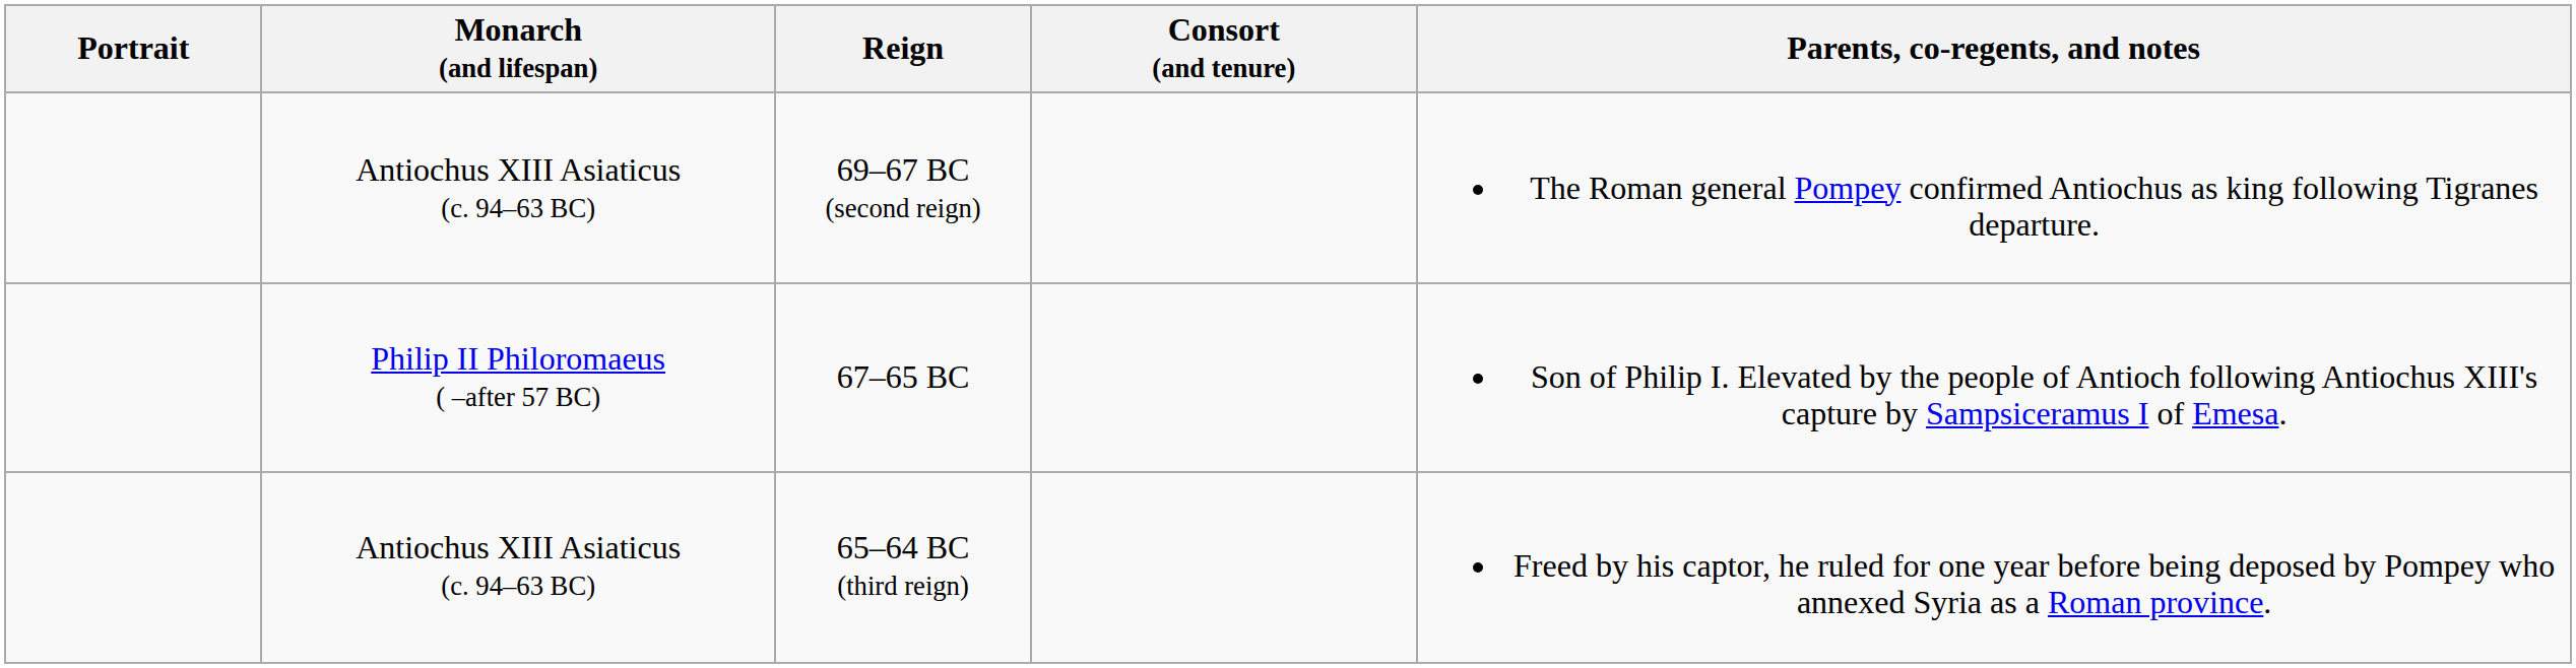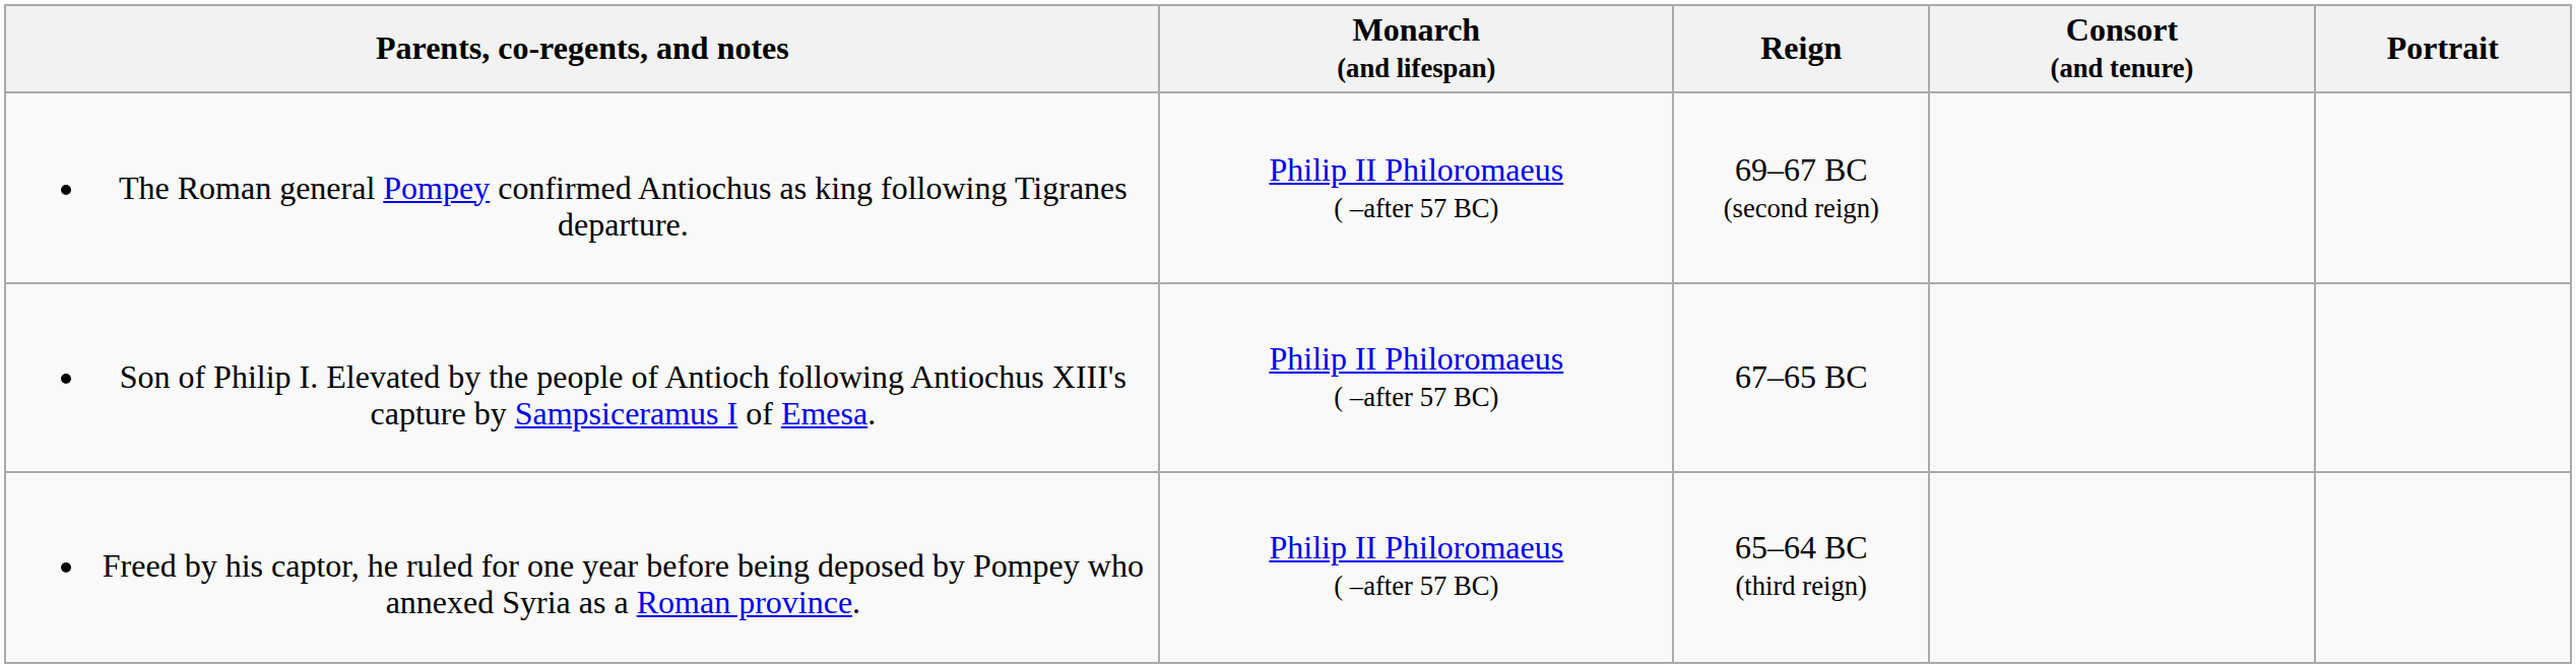 <table class="wikitable" width="100%">
 <tr>
-<th width="10%">Portrait</th>
+<th>Parents, co-regents, and notes</th>
 <th width="20%">Monarch<br><small>(and lifespan)</small></th>
 <th width="10%">Reign</th>
 <th width="15%">Consort<br><small>(and tenure)</small></th>
-<th>Parents, co-regents, and notes</th>
+<th width="10%">Portrait</th>
 </tr>
 <tr>
-<td align="center"></td>
-<td align="center">Antiochus XIII Asiaticus<br><small>(c. 94–63 BC)</small></td>
+<td align="center"><br><ul><li>The Roman general <a href='#'>Pompey</a> confirmed Antiochus as king following Tigranes departure.</li></ul></td>
+<td align="center"><a href='#'>Philip II Philoromaeus</a><br><small>( –after 57 BC)</small></td>
 <td align="center">69–67 BC<br><small>(second reign)</small></td>
 <td align="center"></td>
-<td align="center"><br><ul><li>The Roman general <a href='#'>Pompey</a> confirmed Antiochus as king following Tigranes departure.</li></ul></td>
+<td align="center"></td>
 </tr>
 <tr>
-<td align="center"></td>
+<td align="center"><br><ul><li>Son of Philip I. Elevated by the people of Antioch following Antiochus XIII's capture by <a href='#'>Sampsiceramus I</a> of <a href='#'>Emesa</a>.</li></ul></td>
 <td align="center"><a href='#'>Philip II Philoromaeus</a><br><small>( –after 57 BC)</small></td>
 <td align="center">67–65 BC</td>
 <td align="center"></td>
-<td align="center"><br><ul><li>Son of Philip I. Elevated by the people of Antioch following Antiochus XIII's capture by <a href='#'>Sampsiceramus I</a> of <a href='#'>Emesa</a>.</li></ul></td>
+<td align="center"></td>
 </tr>
 <tr>
-<td align="center"></td>
-<td align="center">Antiochus XIII Asiaticus<br><small>(c. 94–63 BC)</small></td>
+<td align="center"><br><ul><li>Freed by his captor, he ruled for one year before being deposed by Pompey who annexed Syria as a <a href='#'>Roman province</a>.</li></ul></td>
+<td align="center"><a href='#'>Philip II Philoromaeus</a><br><small>( –after 57 BC)</small></td>
 <td align="center">65–64 BC<br><small>(third reign)</small></td>
 <td align="center"></td>
-<td align="center"><br><ul><li>Freed by his captor, he ruled for one year before being deposed by Pompey who annexed Syria as a <a href='#'>Roman province</a>.</li></ul></td>
+<td align="center"></td>
 </tr>
 </table>
